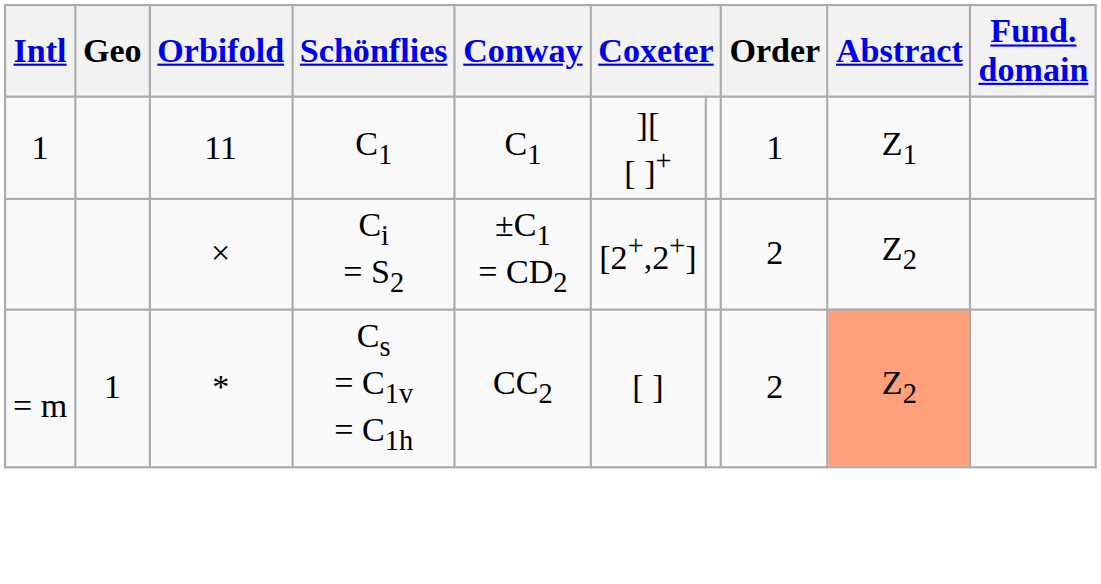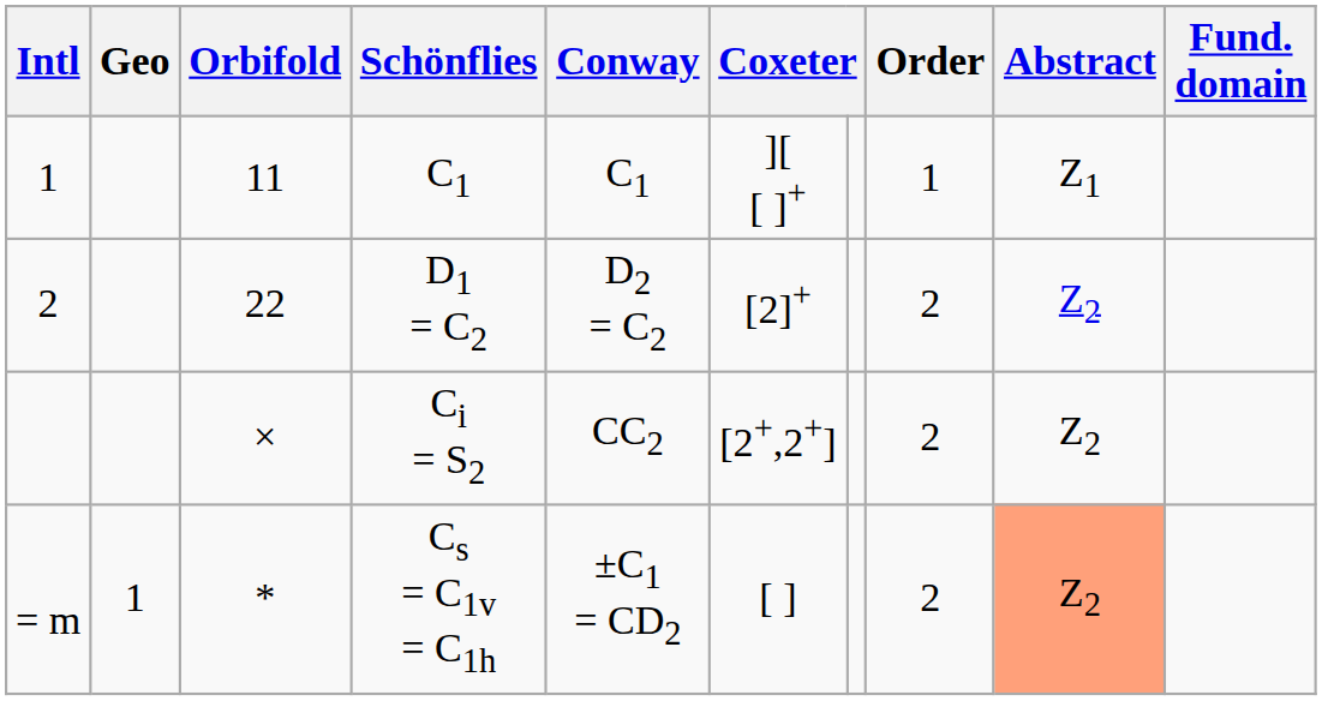 <table class="wikitable">
 <tr>
 <th><a href='#'>Intl</a></th>
 <th>Geo<br></th>
 <th><a href='#'>Orbifold</a></th>
 <th><a href='#'>Schönflies</a></th>
 <th><a href='#'>Conway</a></th>
 <th colspan=2><a href='#'>Coxeter</a></th>
 <th>Order</th>
 <th><a href='#'>Abstract</a></th>
 <th><a href='#'>Fund.<br>domain</a></th>
 </tr>
 <tr align=center>
 <td>1</td>
 <td></td>
 <td>11</td>
 <td>C<sub>1</sub></td>
 <td>C<sub>1</sub></td>
 <td>][<br>[ ]<sup>+</sup></td>
 <td></td>
 <td>1</td>
 <td>Z<sub>1</sub></td>
 <td></td>
 </tr>
 <tr align=center>
+<td>2</td>
+<td></td>
+<td>22</td>
+<td>D<sub>1</sub><br>= C<sub>2</sub></td>
+<td>D<sub>2</sub><br>= C<sub>2</sub></td>
+<td>[2]<sup>+</sup></td>
+<td></td>
+<td>2</td>
+<td><a href='#'>Z<sub>2</sub></a></td>
+<td></td>
+</tr>
+<tr align=center>
 <td></td>
 <td></td>
 <td>×</td>
 <td>C<sub>i</sub><br>= S<sub>2</sub></td>
-<td>±C<sub>1</sub><br>= CD<sub>2</sub></td>
+<td>CC<sub>2</sub></td>
 <td>[2<sup>+</sup>,2<sup>+</sup>]</td>
 <td></td>
 <td>2</td>
 <td>Z<sub>2</sub></td>
 <td></td>
 </tr>
 <tr align=center>
 <td><br>= m</td>
 <td>1</td>
 <td>*</td>
 <td>C<sub>s</sub><br>= C<sub>1v</sub><br>= C<sub>1h</sub></td>
-<td>CC<sub>2</sub></td>
+<td>±C<sub>1</sub><br>= CD<sub>2</sub></td>
 <td>[ ]</td>
 <td></td>
 <td>2</td>
 <td style="background: lightsalmon;">Z<sub>2</sub></td>
 <td></td>
 </tr>
 </table>
